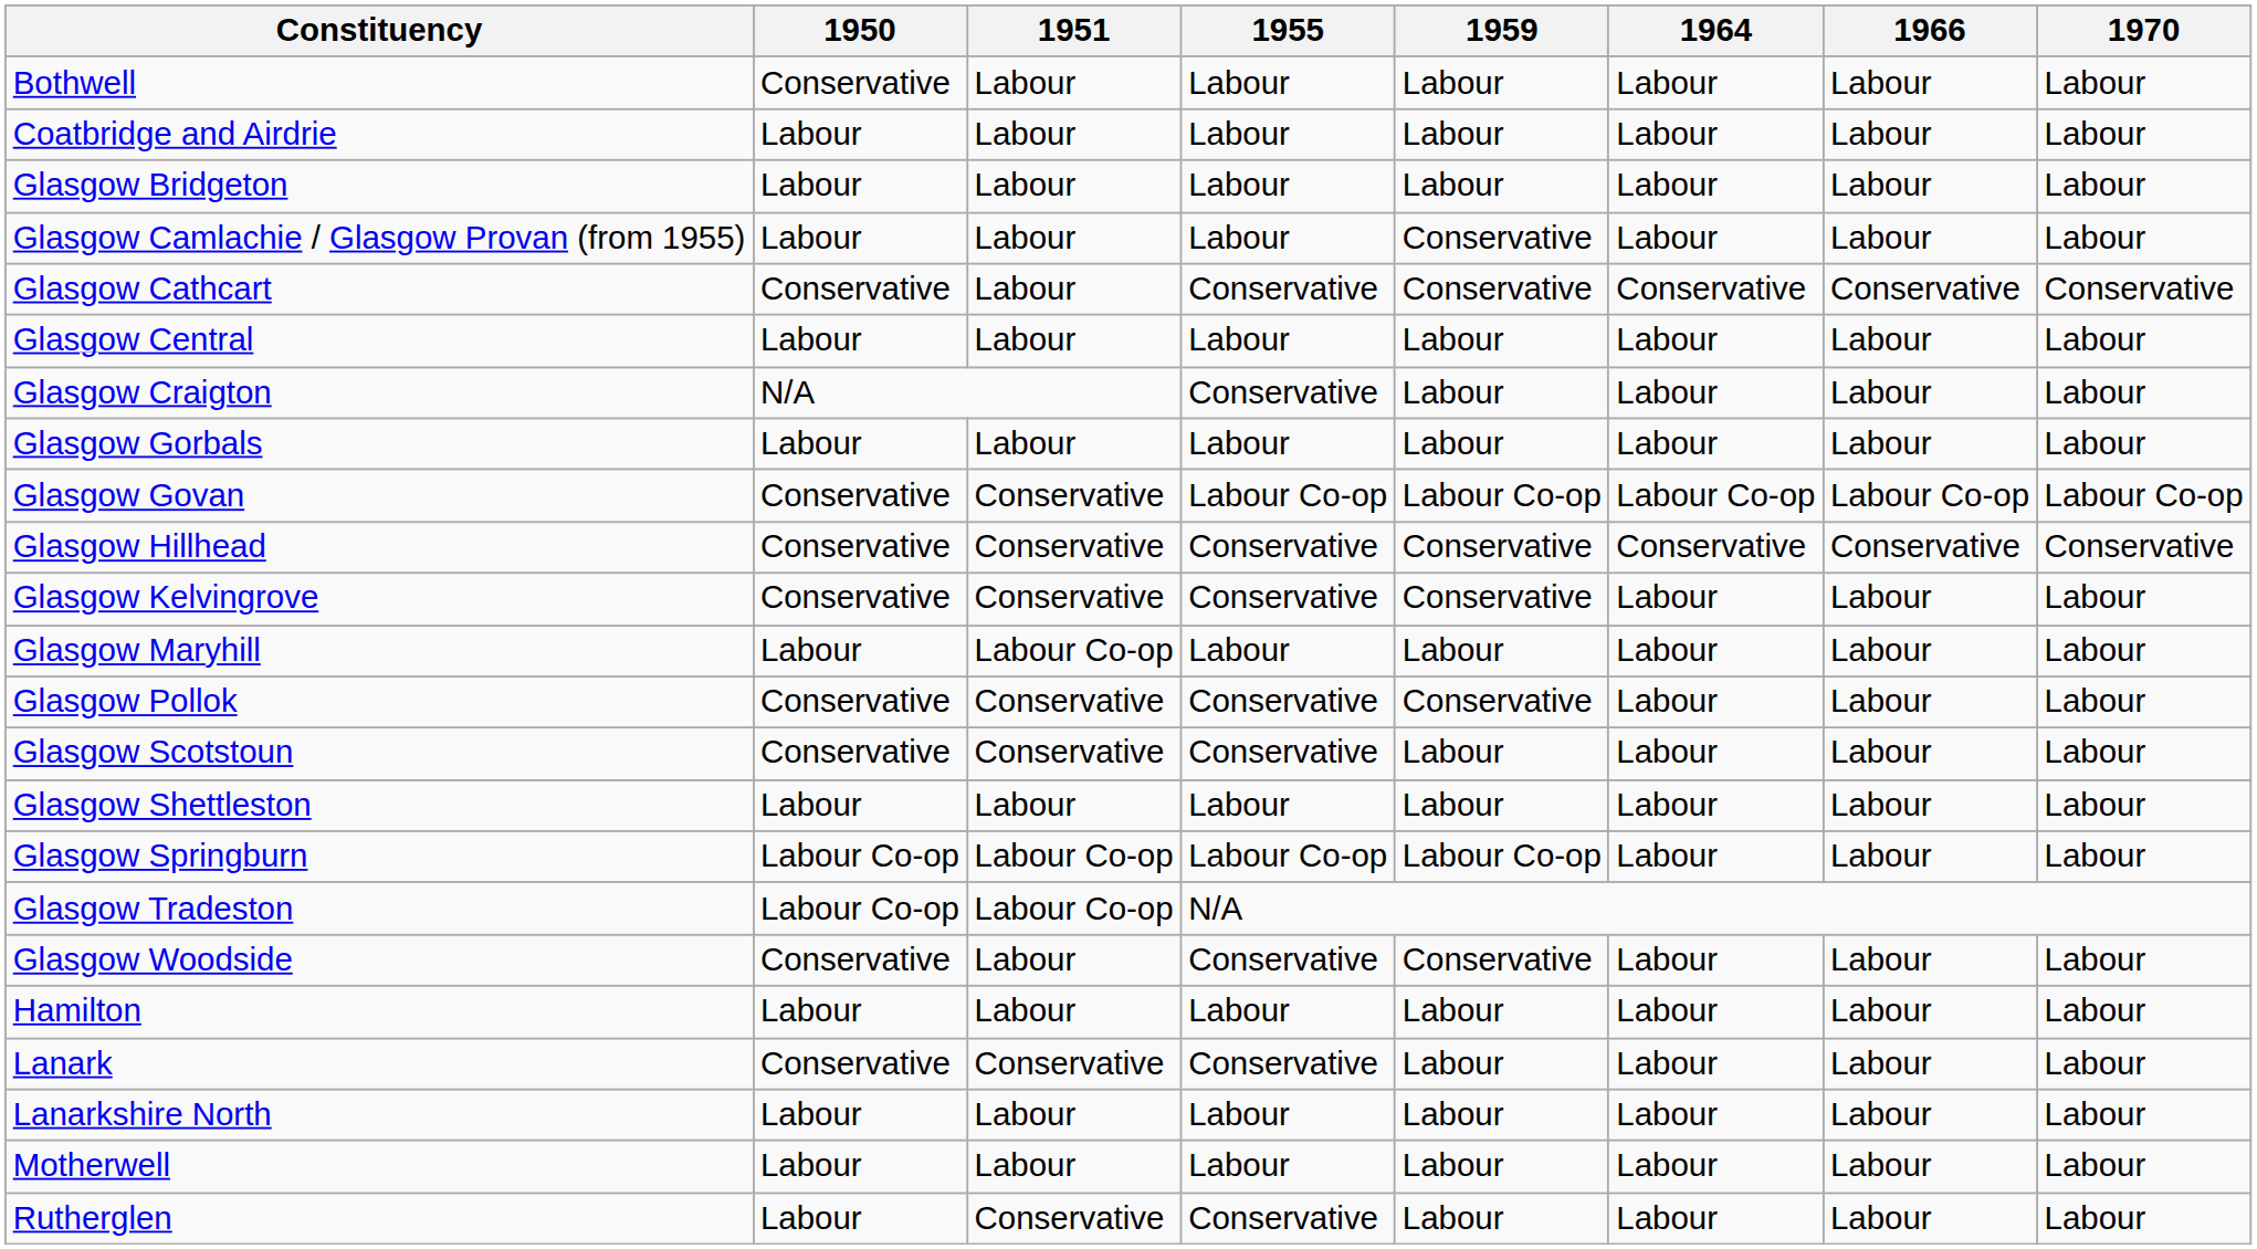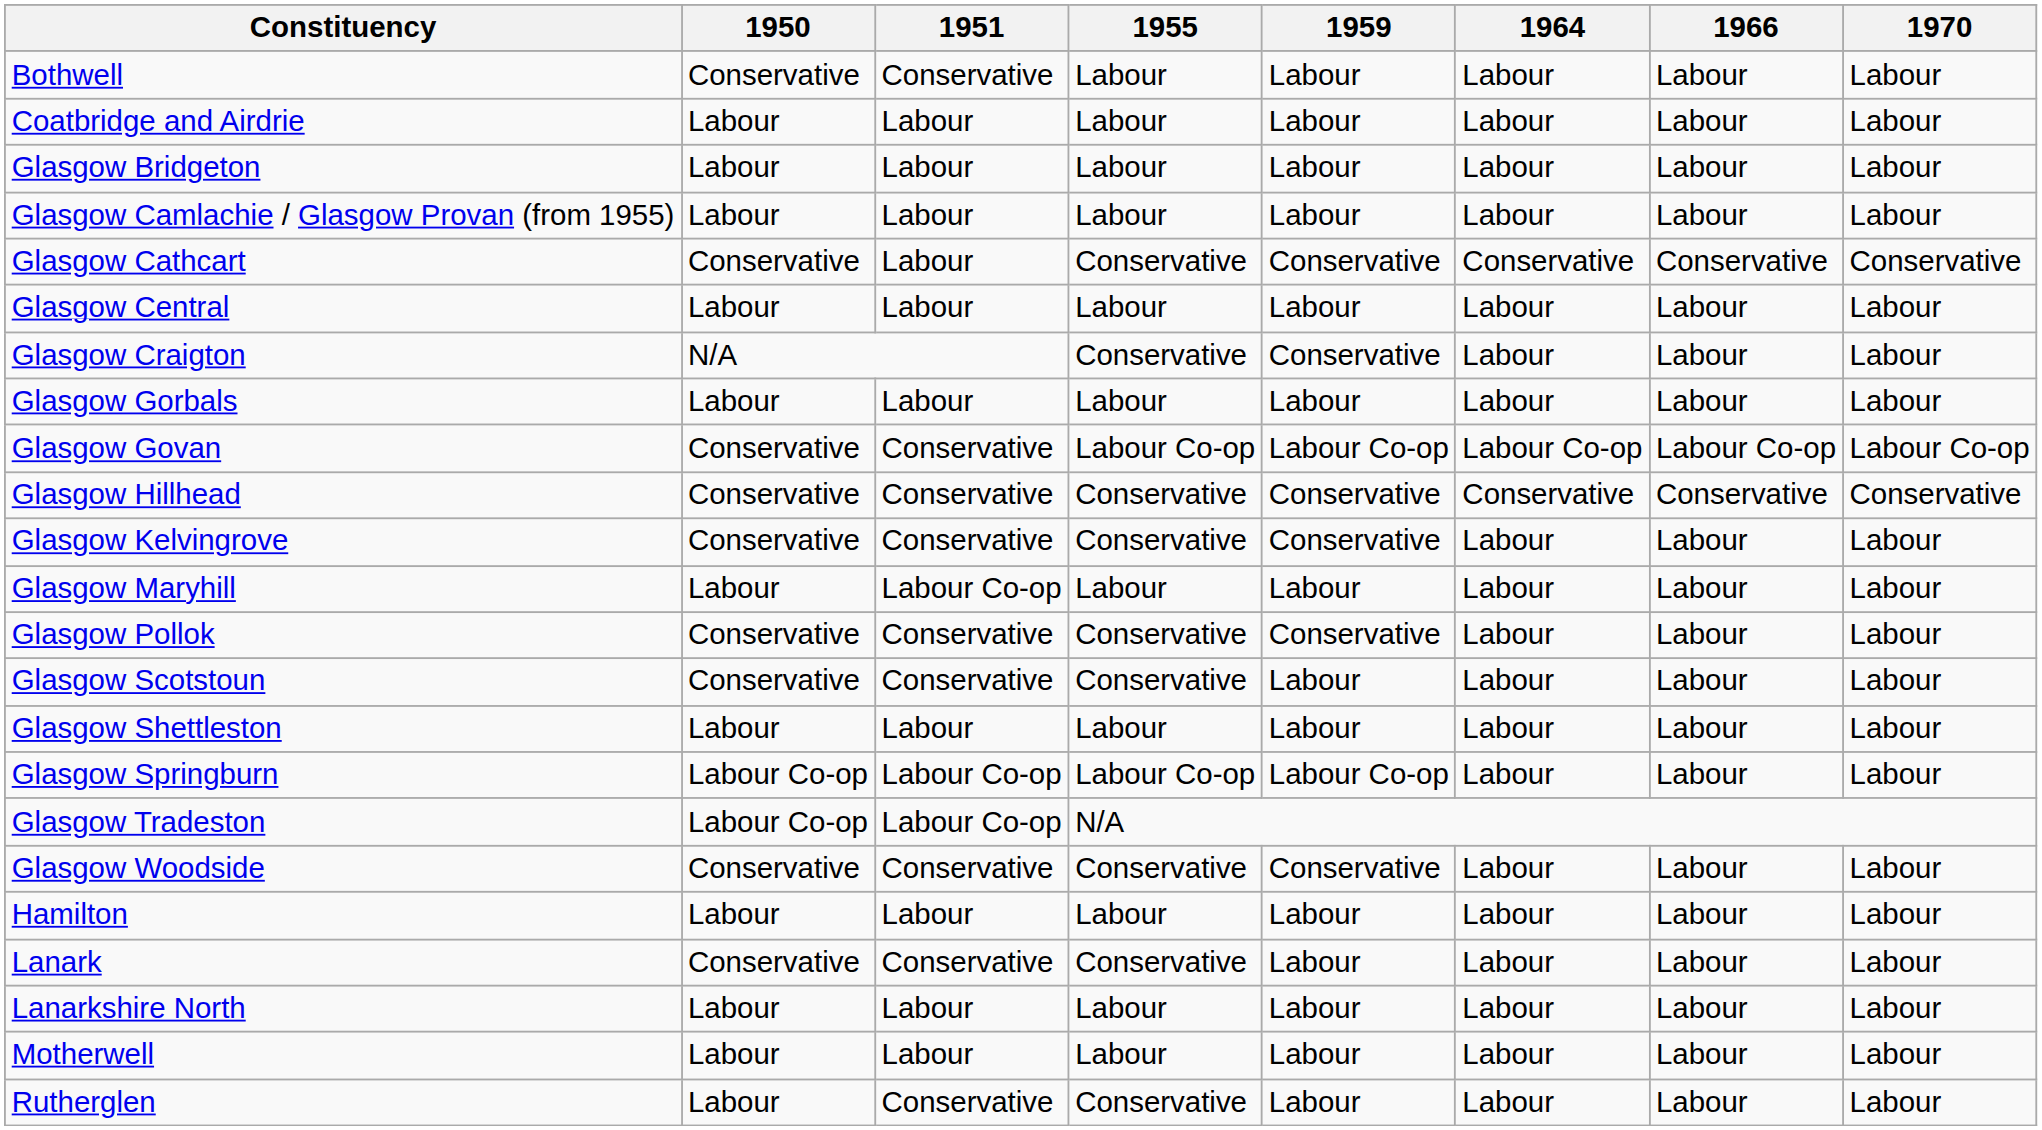 <table class="wikitable sortable">
 <tr>
 <th>Constituency</th>
 <th>1950</th>
 <th>1951</th>
 <th>1955</th>
 <th>1959</th>
 <th>1964</th>
 <th>1966</th>
 <th>1970</th>
 </tr>
 <tr>
 <td><a href='#'>Bothwell</a></td>
 <td bgcolor=>Conservative</td>
-<td bgcolor=>Labour</td>
+<td bgcolor=>Conservative</td>
 <td bgcolor=>Labour</td>
 <td bgcolor=>Labour</td>
 <td bgcolor=>Labour</td>
 <td bgcolor=>Labour</td>
 <td bgcolor=>Labour</td>
 </tr>
 <tr>
 <td><a href='#'>Coatbridge and Airdrie</a></td>
 <td bgcolor=>Labour</td>
 <td bgcolor=>Labour</td>
 <td bgcolor=>Labour</td>
 <td bgcolor=>Labour</td>
 <td bgcolor=>Labour</td>
 <td bgcolor=>Labour</td>
 <td bgcolor=>Labour</td>
 </tr>
 <tr>
 <td><a href='#'>Glasgow Bridgeton</a></td>
 <td bgcolor=>Labour</td>
 <td bgcolor=>Labour</td>
 <td bgcolor=>Labour</td>
 <td bgcolor=>Labour</td>
 <td bgcolor=>Labour</td>
 <td bgcolor=>Labour</td>
 <td bgcolor=>Labour</td>
 </tr>
 <tr>
 <td><a href='#'>Glasgow Camlachie</a> / <a href='#'>Glasgow Provan</a> (from 1955)</td>
 <td bgcolor=>Labour</td>
 <td bgcolor=>Labour</td>
 <td bgcolor=>Labour</td>
-<td bgcolor=>Conservative</td>
+<td bgcolor=>Labour</td>
 <td bgcolor=>Labour</td>
 <td bgcolor=>Labour</td>
 <td bgcolor=>Labour</td>
 </tr>
 <tr>
 <td><a href='#'>Glasgow Cathcart</a></td>
 <td bgcolor=>Conservative</td>
 <td bgcolor=>Labour</td>
 <td bgcolor=>Conservative</td>
 <td bgcolor=>Conservative</td>
 <td bgcolor=>Conservative</td>
 <td bgcolor=>Conservative</td>
 <td bgcolor=>Conservative</td>
 </tr>
 <tr>
 <td><a href='#'>Glasgow Central</a></td>
 <td bgcolor=>Labour</td>
 <td bgcolor=>Labour</td>
 <td bgcolor=>Labour</td>
 <td bgcolor=>Labour</td>
 <td bgcolor=>Labour</td>
 <td bgcolor=>Labour</td>
 <td bgcolor=>Labour</td>
 </tr>
 <tr>
 <td><a href='#'>Glasgow Craigton</a></td>
 <td colspan="2">N/A</td>
 <td bgcolor=>Conservative</td>
-<td bgcolor=>Labour</td>
+<td bgcolor=>Conservative</td>
 <td bgcolor=>Labour</td>
 <td bgcolor=>Labour</td>
 <td bgcolor=>Labour</td>
 </tr>
 <tr>
 <td><a href='#'>Glasgow Gorbals</a></td>
 <td bgcolor=>Labour</td>
 <td bgcolor=>Labour</td>
 <td bgcolor=>Labour</td>
 <td bgcolor=>Labour</td>
 <td bgcolor=>Labour</td>
 <td bgcolor=>Labour</td>
 <td bgcolor=>Labour</td>
 </tr>
 <tr>
 <td><a href='#'>Glasgow Govan</a></td>
 <td bgcolor=>Conservative</td>
 <td bgcolor=>Conservative</td>
 <td bgcolor=>Labour Co-op</td>
 <td bgcolor=>Labour Co-op</td>
 <td bgcolor=>Labour Co-op</td>
 <td bgcolor=>Labour Co-op</td>
 <td bgcolor=>Labour Co-op</td>
 </tr>
 <tr>
 <td><a href='#'>Glasgow Hillhead</a></td>
 <td bgcolor=>Conservative</td>
 <td bgcolor=>Conservative</td>
 <td bgcolor=>Conservative</td>
 <td bgcolor=>Conservative</td>
 <td bgcolor=>Conservative</td>
 <td bgcolor=>Conservative</td>
 <td bgcolor=>Conservative</td>
 </tr>
 <tr>
 <td><a href='#'>Glasgow Kelvingrove</a></td>
 <td bgcolor=>Conservative</td>
 <td bgcolor=>Conservative</td>
 <td bgcolor=>Conservative</td>
 <td bgcolor=>Conservative</td>
 <td bgcolor=>Labour</td>
 <td bgcolor=>Labour</td>
 <td bgcolor=>Labour</td>
 </tr>
 <tr>
 <td><a href='#'>Glasgow Maryhill</a></td>
 <td bgcolor=>Labour</td>
 <td bgcolor=>Labour Co-op</td>
 <td bgcolor=>Labour</td>
 <td bgcolor=>Labour</td>
 <td bgcolor=>Labour</td>
 <td bgcolor=>Labour</td>
 <td bgcolor=>Labour</td>
 </tr>
 <tr>
 <td><a href='#'>Glasgow Pollok</a></td>
 <td bgcolor=>Conservative</td>
 <td bgcolor=>Conservative</td>
 <td bgcolor=>Conservative</td>
 <td bgcolor=>Conservative</td>
 <td bgcolor=>Labour</td>
 <td bgcolor=>Labour</td>
 <td bgcolor=>Labour</td>
 </tr>
 <tr>
 <td><a href='#'>Glasgow Scotstoun</a></td>
 <td bgcolor=>Conservative</td>
 <td bgcolor=>Conservative</td>
 <td bgcolor=>Conservative</td>
 <td bgcolor=>Labour</td>
 <td bgcolor=>Labour</td>
 <td bgcolor=>Labour</td>
 <td bgcolor=>Labour</td>
 </tr>
 <tr>
 <td><a href='#'>Glasgow Shettleston</a></td>
 <td bgcolor=>Labour</td>
 <td bgcolor=>Labour</td>
 <td bgcolor=>Labour</td>
 <td bgcolor=>Labour</td>
 <td bgcolor=>Labour</td>
 <td bgcolor=>Labour</td>
 <td bgcolor=>Labour</td>
 </tr>
 <tr>
 <td><a href='#'>Glasgow Springburn</a></td>
 <td bgcolor=>Labour Co-op</td>
 <td bgcolor=>Labour Co-op</td>
 <td bgcolor=>Labour Co-op</td>
 <td bgcolor=>Labour Co-op</td>
 <td bgcolor=>Labour</td>
 <td bgcolor=>Labour</td>
 <td bgcolor=>Labour</td>
 </tr>
 <tr>
 <td><a href='#'>Glasgow Tradeston</a></td>
 <td bgcolor=>Labour Co-op</td>
 <td bgcolor=>Labour Co-op</td>
 <td colspan="5">N/A</td>
 </tr>
 <tr>
 <td><a href='#'>Glasgow Woodside</a></td>
 <td bgcolor=>Conservative</td>
-<td bgcolor=>Labour</td>
+<td bgcolor=>Conservative</td>
 <td bgcolor=>Conservative</td>
 <td bgcolor=>Conservative</td>
 <td bgcolor=>Labour</td>
 <td bgcolor=>Labour</td>
 <td bgcolor=>Labour</td>
 </tr>
 <tr>
 <td><a href='#'>Hamilton</a></td>
 <td bgcolor=>Labour</td>
 <td bgcolor=>Labour</td>
 <td bgcolor=>Labour</td>
 <td bgcolor=>Labour</td>
 <td bgcolor=>Labour</td>
 <td bgcolor=>Labour</td>
 <td bgcolor=>Labour</td>
 </tr>
 <tr>
 <td><a href='#'>Lanark</a></td>
 <td bgcolor=>Conservative</td>
 <td bgcolor=>Conservative</td>
 <td bgcolor=>Conservative</td>
 <td bgcolor=>Labour</td>
 <td bgcolor=>Labour</td>
 <td bgcolor=>Labour</td>
 <td bgcolor=>Labour</td>
 </tr>
 <tr>
 <td><a href='#'>Lanarkshire North</a></td>
 <td bgcolor=>Labour</td>
 <td bgcolor=>Labour</td>
 <td bgcolor=>Labour</td>
 <td bgcolor=>Labour</td>
 <td bgcolor=>Labour</td>
 <td bgcolor=>Labour</td>
 <td bgcolor=>Labour</td>
 </tr>
 <tr>
 <td><a href='#'>Motherwell</a></td>
 <td bgcolor=>Labour</td>
 <td bgcolor=>Labour</td>
 <td bgcolor=>Labour</td>
 <td bgcolor=>Labour</td>
 <td bgcolor=>Labour</td>
 <td bgcolor=>Labour</td>
 <td bgcolor=>Labour</td>
 </tr>
 <tr>
 <td><a href='#'>Rutherglen</a></td>
 <td bgcolor=>Labour</td>
 <td bgcolor=>Conservative</td>
 <td bgcolor=>Conservative</td>
 <td bgcolor=>Labour</td>
 <td bgcolor=>Labour</td>
 <td bgcolor=>Labour</td>
 <td bgcolor=>Labour</td>
 </tr>
 </table>
